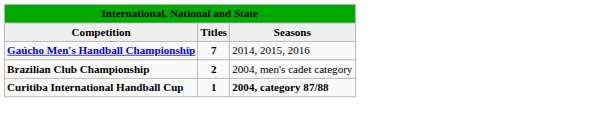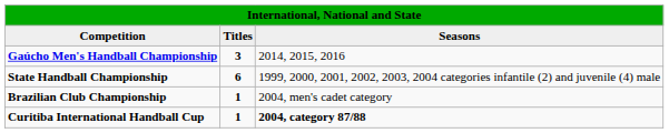 <table border="2" cellpadding="3" cellspacing="0" style="margin: 1em 1em 1em 0; background: #f9f9f9; border: 1px #aaa solid; border-collapse: collapse; font-size: 90%;">
 <tr bgcolor="#CCCCCC" align="center">
 <th colspan="3" style="background: #00AA00;"><span>International, National and State</span></th>
 </tr>
 <tr bgcolor="#EFEFEF" align="center">
 <td><span> <strong>Competition</strong></span></td>
 <td><span><strong>Titles</strong></span></td>
 <td><span> <strong>Seasons</strong></span></td>
 </tr>
 <tr>
 <td><strong><a href='#'>Gaúcho Men's Handball Championship</a></strong></td>
-<th align="center"><strong>7</strong></th>
+<th align="center"><strong>3</strong></th>
 <td>2014, 2015, 2016</td>
 </tr>
 <tr>
+<td><strong>State Handball Championship</strong></td>
+<th align="center"><strong>6</strong></th>
+<td>1999, 2000, 2001, 2002, 2003, 2004 categories infantile (2) and juvenile (4) male</td>
+</tr>
+<tr>
 <td><strong>Brazilian Club Championship</strong></td>
-<th align="center"><strong>2</strong></th>
+<th align="center"><strong>1</strong></th>
 <td>2004, men's cadet category</td>
 </tr>
 <tr>
 <td><strong>Curitiba International Handball Cup</strong></td>
 <th align="center"><strong>1</strong></th>
 <td><strong>2004, category 87/88</strong></td>
 </tr>
 </table>
